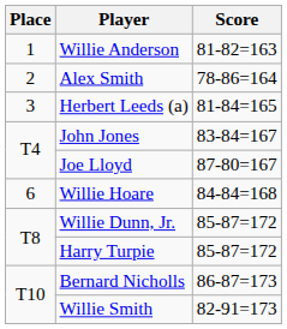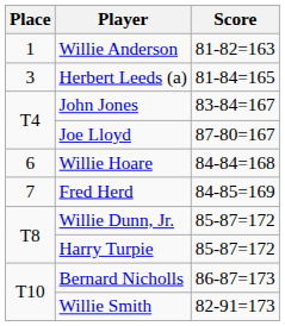 <table class=wikitable>
 <tr>
 <th>Place</th>
 <th>Player</th>
 <th>Score</th>
 </tr>
 <tr>
 <td align=center>1</td>
 <td> <a href='#'>Willie Anderson</a></td>
 <td>81-82=163</td>
-</tr>
-<tr>
-<td align=center>2</td>
-<td> <a href='#'>Alex Smith</a></td>
-<td>78-86=164</td>
 </tr>
 <tr>
 <td align=center>3</td>
 <td> <a href='#'>Herbert Leeds</a> (a)</td>
 <td>81-84=165</td>
 </tr>
 <tr>
 <td rowspan=2 align=center>T4</td>
 <td> <a href='#'>John Jones</a></td>
 <td>83-84=167</td>
 </tr>
 <tr>
 <td> <a href='#'>Joe Lloyd</a></td>
 <td>87-80=167</td>
 </tr>
 <tr>
 <td align=center>6</td>
 <td> <a href='#'>Willie Hoare</a></td>
 <td>84-84=168</td>
 </tr>
 <tr>
+<td align=center>7</td>
+<td> <a href='#'>Fred Herd</a></td>
+<td>84-85=169</td>
+</tr>
+<tr>
 <td rowspan=2 align=center>T8</td>
 <td> <a href='#'>Willie Dunn, Jr.</a></td>
 <td>85-87=172</td>
 </tr>
 <tr>
 <td> <a href='#'>Harry Turpie</a></td>
 <td>85-87=172</td>
 </tr>
 <tr>
 <td rowspan=2 align=center>T10</td>
 <td> <a href='#'>Bernard Nicholls</a></td>
 <td>86-87=173</td>
 </tr>
 <tr>
 <td> <a href='#'>Willie Smith</a></td>
 <td>82-91=173</td>
 </tr>
 </table>
